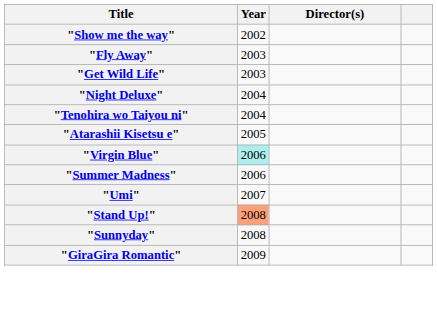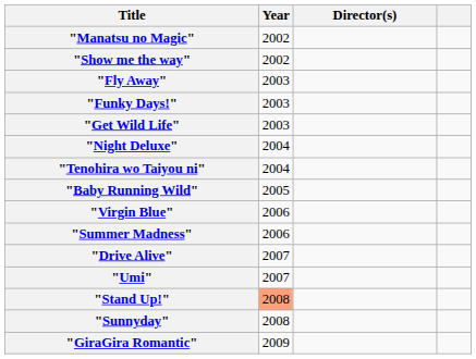 <table class="wikitable sortable plainrowheaders" style="text-align:center;">
 <tr>
 <th scope="col" style="width:18em;">Title</th>
 <th scope="col" style="width:2em;">Year</th>
 <th scope="col" style="width:10em;">Director(s)</th>
 <th scope="col" style="width:2em;" class="unsortable"></th>
+</tr>
+<tr>
+<th scope="row">"<a href='#'>Manatsu no Magic</a>"</th>
+<td>2002</td>
+<td></td>
+<td></td>
 </tr>
 <tr>
 <th scope="row">"<a href='#'>Show me the way</a>"</th>
 <td>2002</td>
 <td></td>
 <td></td>
 </tr>
 <tr>
 <th scope="row">"<a href='#'>Fly Away</a>"</th>
+<td>2003</td>
+<td></td>
+<td></td>
+</tr>
+<tr>
+<th scope="row">"<a href='#'>Funky Days!</a>"</th>
 <td>2003</td>
 <td></td>
 <td></td>
 </tr>
 <tr>
 <th scope="row">"<a href='#'>Get Wild Life</a>"</th>
 <td>2003</td>
 <td></td>
 <td></td>
 </tr>
 <tr>
 <th scope="row">"<a href='#'>Night Deluxe</a>"</th>
 <td>2004</td>
 <td></td>
 <td></td>
 </tr>
 <tr>
 <th scope="row">"<a href='#'>Tenohira wo Taiyou ni</a>"</th>
 <td>2004</td>
 <td></td>
 <td></td>
 </tr>
 <tr>
-<th scope="row">"<a href='#'>Atarashii Kisetsu e</a>"</th>
+<th scope="row">"<a href='#'>Baby Running Wild</a>"</th>
 <td>2005</td>
 <td></td>
 <td></td>
 </tr>
 <tr>
 <th scope="row">"<a href='#'>Virgin Blue</a>"</th>
-<td style="background: paleturquoise;">2006</td>
+<td>2006</td>
 <td></td>
 <td></td>
 </tr>
 <tr>
 <th scope="row">"<a href='#'>Summer Madness</a>"</th>
 <td>2006</td>
+<td></td>
+<td></td>
+</tr>
+<tr>
+<th scope="row">"<a href='#'>Drive Alive</a>"</th>
+<td>2007</td>
 <td></td>
 <td></td>
 </tr>
 <tr>
 <th scope="row">"<a href='#'>Umi</a>"</th>
 <td>2007</td>
 <td></td>
 <td></td>
 </tr>
 <tr>
 <th scope="row">"<a href='#'>Stand Up!</a>"</th>
 <td style="background: lightsalmon;">2008</td>
 <td></td>
 <td></td>
 </tr>
 <tr>
 <th scope="row">"<a href='#'>Sunnyday</a>"</th>
 <td>2008</td>
 <td></td>
 <td></td>
 </tr>
 <tr>
 <th scope="row">"<a href='#'>GiraGira Romantic</a>"</th>
 <td>2009</td>
 <td></td>
 <td></td>
 </tr>
 </table>
